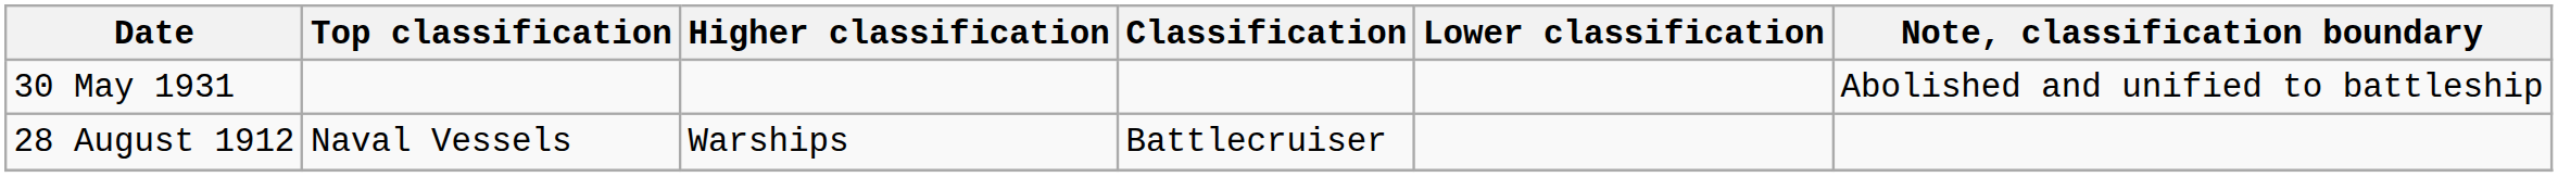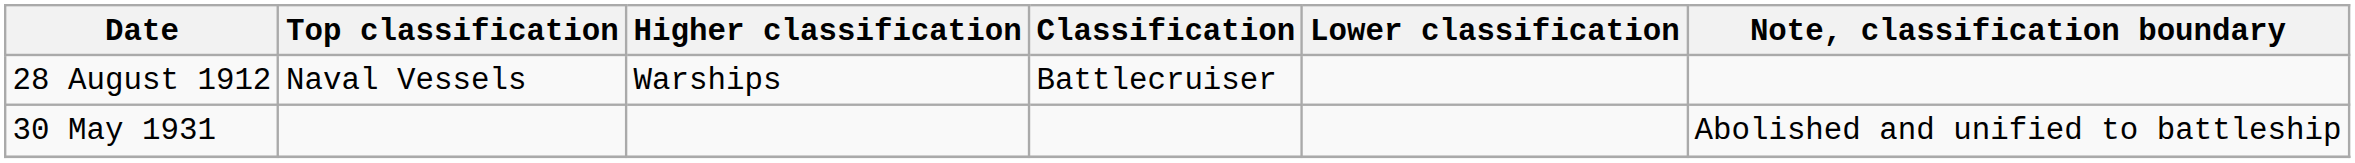 <table class="wikitable">
 <tr>
 <th>Date</th>
 <th>Top classification</th>
 <th>Higher classification</th>
 <th>Classification</th>
 <th>Lower classification</th>
 <th>Note, classification boundary</th>
 </tr>
 <tr>
+<td>28 August 1912</td>
+<td>Naval Vessels</td>
+<td>Warships</td>
+<td>Battlecruiser</td>
+<td></td>
+<td></td>
+</tr>
+<tr>
 <td>30 May 1931</td>
 <td></td>
 <td></td>
 <td></td>
 <td></td>
 <td>Abolished and unified to battleship</td>
 </tr>
 <tr>
-<td>28 August 1912</td>
-<td>Naval Vessels</td>
-<td>Warships</td>
-<td>Battlecruiser</td>
-<td></td>
-<td></td>
-</tr>
-<tr>
 </tr>
 </table>
